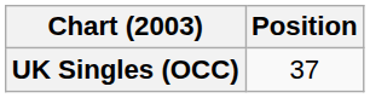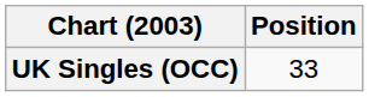 <table class="wikitable plainrowheaders" style="text-align:center">
 <tr>
 <th>Chart (2003)</th>
 <th>Position</th>
 </tr>
 <tr>
 <th scope="row">UK Singles (OCC)</th>
-<td>37</td>
+<td>33</td>
 </tr>
 </table>
